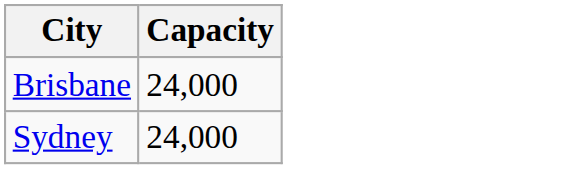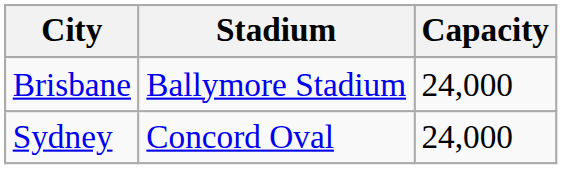 <table class="wikitable">
 <tr>
 <th>City</th>
+<th>Stadium</th>
 <th>Capacity</th>
 </tr>
 <tr>
 <td><a href='#'>Brisbane</a></td>
+<td><a href='#'>Ballymore Stadium</a></td>
 <td>24,000</td>
 </tr>
 <tr>
 <td><a href='#'>Sydney</a></td>
+<td><a href='#'>Concord Oval</a></td>
 <td>24,000</td>
 </tr>
 </table>
